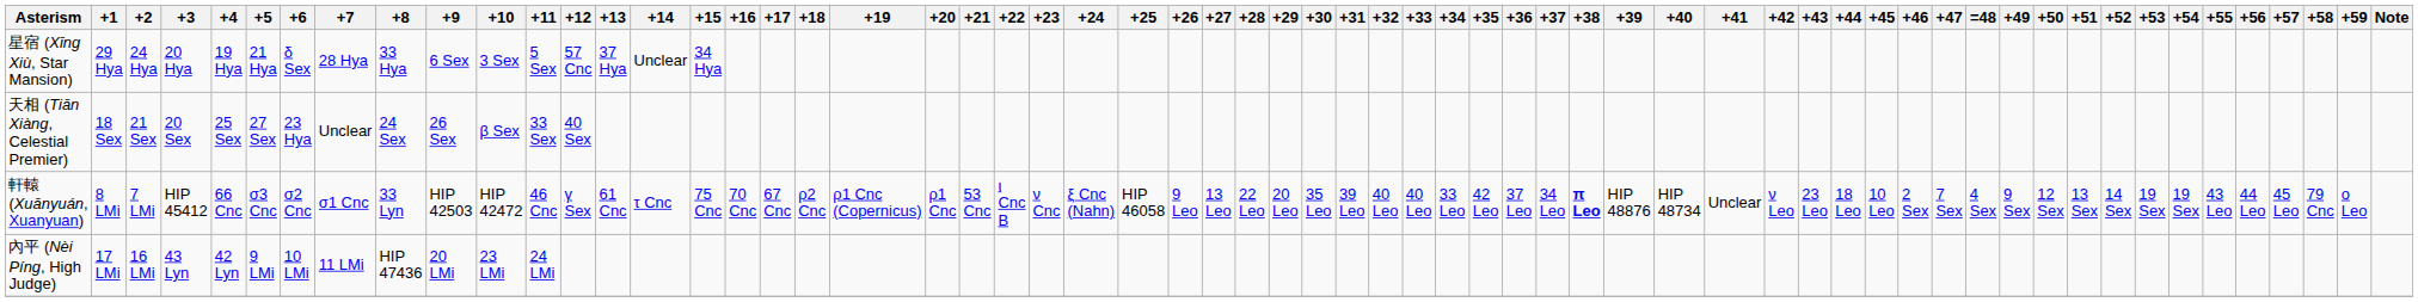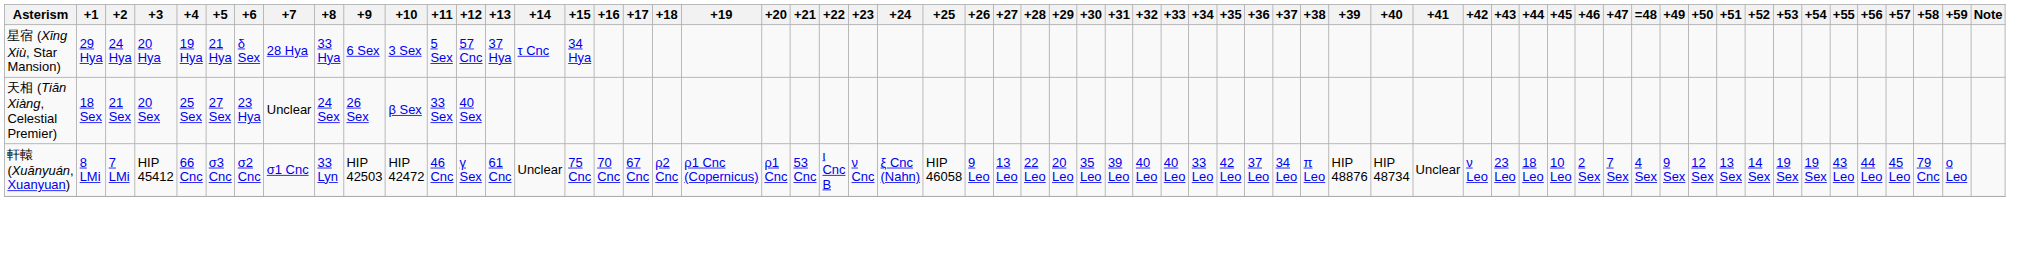 <table class = "wikitable">
 <tr>
 <th>Asterism</th>
 <th>+1</th>
 <th>+2</th>
 <th>+3</th>
 <th>+4</th>
 <th>+5</th>
 <th>+6</th>
 <th>+7</th>
 <th>+8</th>
 <th>+9</th>
 <th>+10</th>
 <th>+11</th>
 <th>+12</th>
 <th>+13</th>
 <th>+14</th>
 <th>+15</th>
 <th>+16</th>
 <th>+17</th>
 <th>+18</th>
 <th>+19</th>
 <th>+20</th>
 <th>+21</th>
 <th>+22</th>
 <th>+23</th>
 <th>+24</th>
 <th>+25</th>
 <th>+26</th>
 <th>+27</th>
 <th>+28</th>
 <th>+29</th>
 <th>+30</th>
 <th>+31</th>
 <th>+32</th>
 <th>+33</th>
 <th>+34</th>
 <th>+35</th>
 <th>+36</th>
 <th>+37</th>
 <th>+38</th>
 <th>+39</th>
 <th>+40</th>
 <th>+41</th>
 <th>+42</th>
 <th>+43</th>
 <th>+44</th>
 <th>+45</th>
 <th>+46</th>
 <th>+47</th>
 <th>=48</th>
 <th>+49</th>
 <th>+50</th>
 <th>+51</th>
 <th>+52</th>
 <th>+53</th>
 <th>+54</th>
 <th>+55</th>
 <th>+56</th>
 <th>+57</th>
 <th>+58</th>
 <th>+59</th>
 <th>Note</th>
 </tr>
 <tr>
 <td>星宿 (<em>Xīng Xiù</em>, Star Mansion)</td>
 <td><a href='#'>29 Hya</a></td>
 <td><a href='#'>24 Hya</a></td>
 <td><a href='#'>20 Hya</a></td>
 <td><a href='#'>19 Hya</a></td>
 <td><a href='#'>21 Hya</a></td>
 <td><a href='#'>δ Sex</a></td>
 <td><a href='#'>28 Hya</a></td>
 <td><a href='#'>33 Hya</a></td>
 <td><a href='#'>6 Sex</a></td>
 <td><a href='#'>3 Sex</a></td>
 <td><a href='#'>5 Sex</a></td>
 <td><a href='#'>57 Cnc</a></td>
 <td><a href='#'>37 Hya</a></td>
-<td>Unclear</td>
+<td><a href='#'>τ Cnc</a></td>
 <td><a href='#'>34 Hya</a></td>
 <td></td>
 <td></td>
 <td></td>
 <td></td>
 <td></td>
 <td></td>
 <td></td>
 <td></td>
 <td></td>
 <td></td>
 <td></td>
 <td></td>
 <td></td>
 <td></td>
 <td></td>
 <td></td>
 <td></td>
 <td></td>
 <td></td>
 <td></td>
 <td></td>
 <td></td>
 <td></td>
 <td></td>
 <td></td>
 <td></td>
 <td></td>
 <td></td>
 <td></td>
 <td></td>
 <td></td>
 <td></td>
 <td></td>
 <td></td>
 <td></td>
 <td></td>
 <td></td>
 <td></td>
 <td></td>
 <td></td>
 <td></td>
 <td></td>
 <td></td>
 <td></td>
 <td></td>
 </tr>
 <tr>
 <td>天相 (<em>Tiān Xiàng</em>, Celestial Premier)</td>
 <td><a href='#'>18 Sex</a></td>
 <td><a href='#'>21 Sex</a></td>
 <td><a href='#'>20 Sex</a></td>
 <td><a href='#'>25 Sex</a></td>
 <td><a href='#'>27 Sex</a></td>
 <td><a href='#'>23 Hya</a></td>
 <td>Unclear</td>
 <td><a href='#'>24 Sex</a></td>
 <td><a href='#'>26 Sex</a></td>
 <td><a href='#'>β Sex</a></td>
 <td><a href='#'>33 Sex</a></td>
 <td><a href='#'>40 Sex</a></td>
 <td></td>
 <td></td>
 <td></td>
 <td></td>
 <td></td>
 <td></td>
 <td></td>
 <td></td>
 <td></td>
 <td></td>
 <td></td>
 <td></td>
 <td></td>
 <td></td>
 <td></td>
 <td></td>
 <td></td>
 <td></td>
 <td></td>
 <td></td>
 <td></td>
 <td></td>
 <td></td>
 <td></td>
 <td></td>
 <td></td>
 <td></td>
 <td></td>
 <td></td>
 <td></td>
 <td></td>
 <td></td>
 <td></td>
 <td></td>
 <td></td>
 <td></td>
 <td></td>
 <td></td>
 <td></td>
 <td></td>
 <td></td>
 <td></td>
 <td></td>
 <td></td>
 <td></td>
 <td></td>
 <td></td>
 <td></td>
 </tr>
 <tr>
 <td>軒轅 (<em>Xuānyuán</em>, <a href='#'>Xuanyuan</a>)</td>
 <td><a href='#'>8 LMi</a></td>
 <td><a href='#'>7 LMi</a></td>
 <td>HIP 45412</td>
 <td><a href='#'>66 Cnc</a></td>
 <td><a href='#'>σ3 Cnc</a></td>
 <td><a href='#'>σ2 Cnc</a></td>
 <td><a href='#'>σ1 Cnc</a></td>
 <td><a href='#'>33 Lyn</a></td>
 <td>HIP 42503</td>
 <td>HIP 42472</td>
 <td><a href='#'>46 Cnc</a></td>
 <td><a href='#'>γ Sex</a></td>
 <td><a href='#'>61 Cnc</a></td>
-<td><a href='#'>τ Cnc</a></td>
+<td>Unclear</td>
 <td><a href='#'>75 Cnc</a></td>
 <td><a href='#'>70 Cnc</a></td>
 <td><a href='#'>67 Cnc</a></td>
 <td><a href='#'>ρ2 Cnc</a></td>
 <td><a href='#'>ρ1 Cnc (Copernicus)</a></td>
 <td><a href='#'>ρ1 Cnc</a></td>
 <td><a href='#'>53 Cnc</a></td>
 <td><a href='#'>ι Cnc B</a></td>
 <td><a href='#'>ν Cnc</a></td>
 <td><a href='#'>ξ Cnc (Nahn)</a></td>
 <td>HIP 46058</td>
 <td><a href='#'>9 Leo</a></td>
 <td><a href='#'>13 Leo</a></td>
 <td><a href='#'>22 Leo</a></td>
 <td><a href='#'>20 Leo</a></td>
 <td><a href='#'>35 Leo</a></td>
 <td><a href='#'>39 Leo</a></td>
 <td><a href='#'>40 Leo</a></td>
 <td><a href='#'>40 Leo</a></td>
 <td><a href='#'>33 Leo</a></td>
 <td><a href='#'>42 Leo</a></td>
 <td><a href='#'>37 Leo</a></td>
 <td><a href='#'>34 Leo</a></td>
-<td><strong><a href='#'>π Leo</a></strong></td>
+<td><a href='#'>π Leo</a></td>
 <td>HIP 48876</td>
 <td>HIP 48734</td>
 <td>Unclear</td>
 <td><a href='#'>ν Leo</a></td>
 <td><a href='#'>23 Leo</a></td>
 <td><a href='#'>18 Leo</a></td>
 <td><a href='#'>10 Leo</a></td>
 <td><a href='#'>2 Sex</a></td>
 <td><a href='#'>7 Sex</a></td>
 <td><a href='#'>4 Sex</a></td>
 <td><a href='#'>9 Sex</a></td>
 <td><a href='#'>12 Sex</a></td>
 <td><a href='#'>13 Sex</a></td>
 <td><a href='#'>14 Sex</a></td>
 <td><a href='#'>19 Sex</a></td>
 <td><a href='#'>19 Sex</a></td>
 <td><a href='#'>43 Leo</a></td>
 <td><a href='#'>44 Leo</a></td>
 <td><a href='#'>45 Leo</a></td>
 <td><a href='#'>79 Cnc</a></td>
 <td><a href='#'>ο Leo</a></td>
 <td></td>
 </tr>
 <tr>
-<td>內平 (<em>Nèi Píng</em>, High Judge)</td>
-<td><a href='#'>17 LMi</a></td>
-<td><a href='#'>16 LMi</a></td>
-<td><a href='#'>43 Lyn</a></td>
-<td><a href='#'>42 Lyn</a></td>
-<td><a href='#'>9 LMi</a></td>
-<td><a href='#'>10 LMi</a></td>
-<td><a href='#'>11 LMi</a></td>
-<td>HIP 47436</td>
-<td><a href='#'>20 LMi</a></td>
-<td><a href='#'>23 LMi</a></td>
-<td><a href='#'>24 LMi</a></td>
-<td></td>
-<td></td>
-<td></td>
-<td></td>
-<td></td>
-<td></td>
-<td></td>
-<td></td>
-<td></td>
-<td></td>
-<td></td>
-<td></td>
-<td></td>
-<td></td>
-<td></td>
-<td></td>
-<td></td>
-<td></td>
-<td></td>
-<td></td>
-<td></td>
-<td></td>
-<td></td>
-<td></td>
-<td></td>
-<td></td>
-<td></td>
-<td></td>
-<td></td>
-<td></td>
-<td></td>
-<td></td>
-<td></td>
-<td></td>
-<td></td>
-<td></td>
-<td></td>
-<td></td>
-<td></td>
-<td></td>
-<td></td>
-<td></td>
-<td></td>
-<td></td>
-<td></td>
-<td></td>
-<td></td>
-<td></td>
-<td></td>
-</tr>
-<tr>
 </tr>
 </table>
